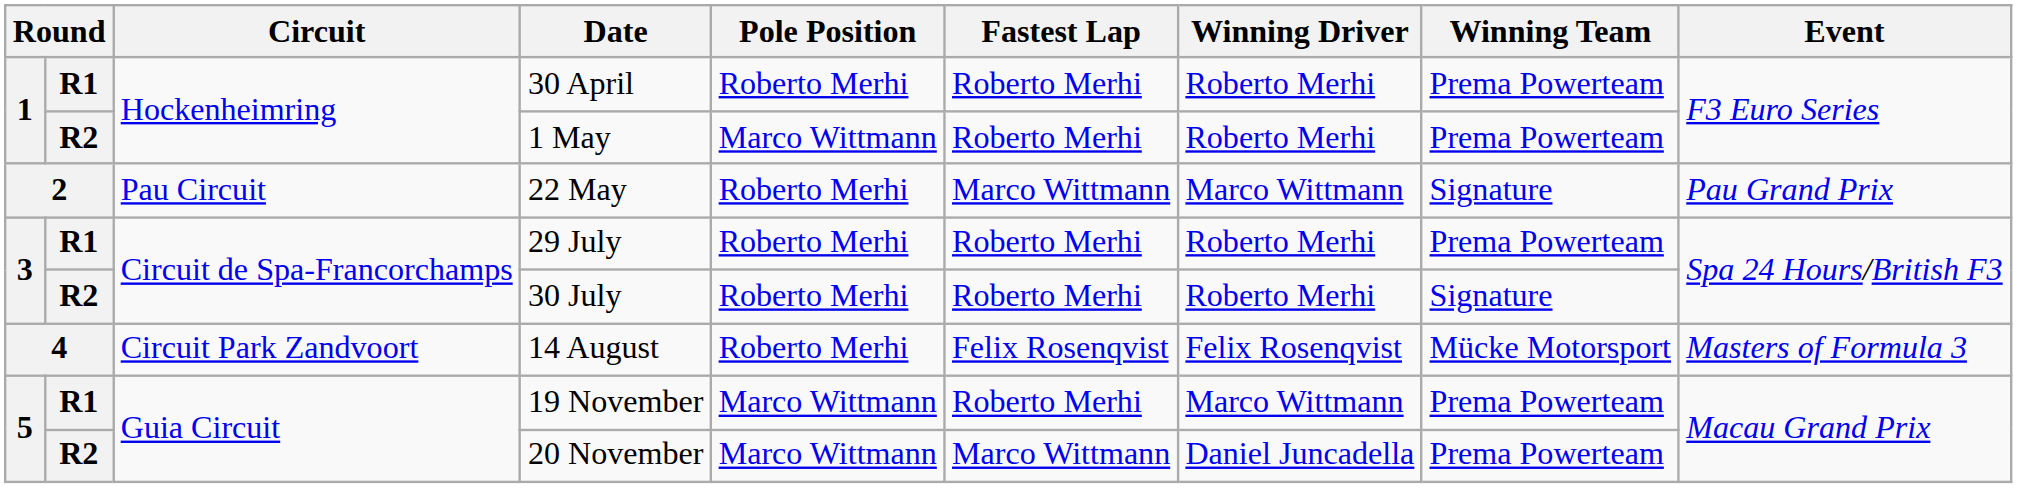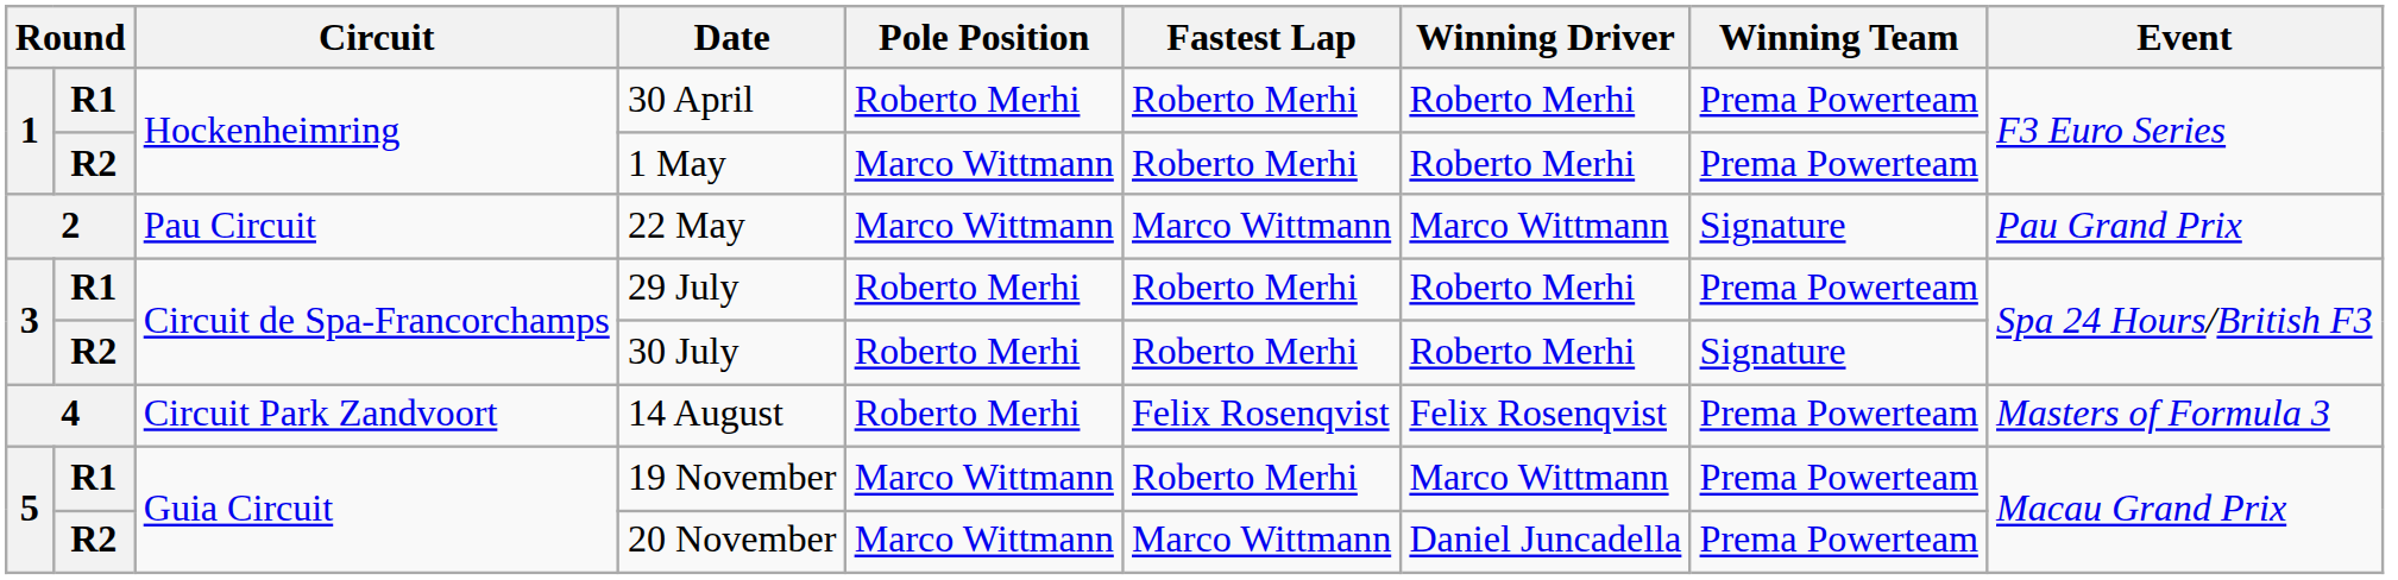 <table class="wikitable" style="font-size: 85%">
 <tr>
 <th colspan=2>Round</th>
 <th>Circuit</th>
 <th>Date</th>
 <th>Pole Position</th>
 <th>Fastest Lap</th>
 <th>Winning Driver</th>
 <th>Winning Team</th>
 <th>Event</th>
 </tr>
 <tr>
 <th rowspan=2>1</th>
 <th>R1</th>
 <td rowspan=2> <a href='#'>Hockenheimring</a></td>
 <td>30 April</td>
 <td> <a href='#'>Roberto Merhi</a></td>
 <td> <a href='#'>Roberto Merhi</a></td>
 <td> <a href='#'>Roberto Merhi</a></td>
 <td> <a href='#'>Prema Powerteam</a></td>
 <td rowspan=2><em><a href='#'>F3 Euro Series</a></em></td>
 </tr>
 <tr>
 <th>R2</th>
 <td>1 May</td>
 <td> <a href='#'>Marco Wittmann</a></td>
 <td> <a href='#'>Roberto Merhi</a></td>
 <td> <a href='#'>Roberto Merhi</a></td>
 <td> <a href='#'>Prema Powerteam</a></td>
 </tr>
 <tr>
 <th colspan=2>2</th>
 <td> <a href='#'>Pau Circuit</a></td>
 <td>22 May</td>
-<td> <a href='#'>Roberto Merhi</a></td>
+<td> <a href='#'>Marco Wittmann</a></td>
 <td> <a href='#'>Marco Wittmann</a></td>
 <td> <a href='#'>Marco Wittmann</a></td>
 <td> <a href='#'>Signature</a></td>
 <td><em><a href='#'>Pau Grand Prix</a></em></td>
 </tr>
 <tr>
 <th rowspan=2>3</th>
 <th>R1</th>
 <td rowspan=2> <a href='#'>Circuit de Spa-Francorchamps</a></td>
 <td>29 July</td>
 <td> <a href='#'>Roberto Merhi</a></td>
 <td> <a href='#'>Roberto Merhi</a></td>
 <td> <a href='#'>Roberto Merhi</a></td>
 <td> <a href='#'>Prema Powerteam</a></td>
 <td rowspan=2><em><a href='#'>Spa 24 Hours</a>/<a href='#'>British F3</a></em></td>
 </tr>
 <tr>
 <th>R2</th>
 <td>30 July</td>
 <td> <a href='#'>Roberto Merhi</a></td>
 <td> <a href='#'>Roberto Merhi</a></td>
 <td> <a href='#'>Roberto Merhi</a></td>
 <td> <a href='#'>Signature</a></td>
 </tr>
 <tr>
 <th colspan=2>4</th>
 <td> <a href='#'>Circuit Park Zandvoort</a></td>
 <td>14 August</td>
 <td> <a href='#'>Roberto Merhi</a></td>
 <td> <a href='#'>Felix Rosenqvist</a></td>
 <td> <a href='#'>Felix Rosenqvist</a></td>
-<td> <a href='#'>Mücke Motorsport</a></td>
+<td> <a href='#'>Prema Powerteam</a></td>
 <td><em><a href='#'>Masters of Formula 3</a></em></td>
 </tr>
 <tr>
 <th rowspan=2>5</th>
 <th>R1</th>
 <td rowspan=2> <a href='#'>Guia Circuit</a></td>
 <td>19 November</td>
 <td> <a href='#'>Marco Wittmann</a></td>
 <td> <a href='#'>Roberto Merhi</a></td>
 <td> <a href='#'>Marco Wittmann</a></td>
 <td> <a href='#'>Prema Powerteam</a></td>
 <td rowspan=2><em><a href='#'>Macau Grand Prix</a></em></td>
 </tr>
 <tr>
 <th>R2</th>
 <td>20 November</td>
 <td> <a href='#'>Marco Wittmann</a></td>
 <td> <a href='#'>Marco Wittmann</a></td>
 <td> <a href='#'>Daniel Juncadella</a></td>
 <td> <a href='#'>Prema Powerteam</a></td>
 </tr>
 </table>
